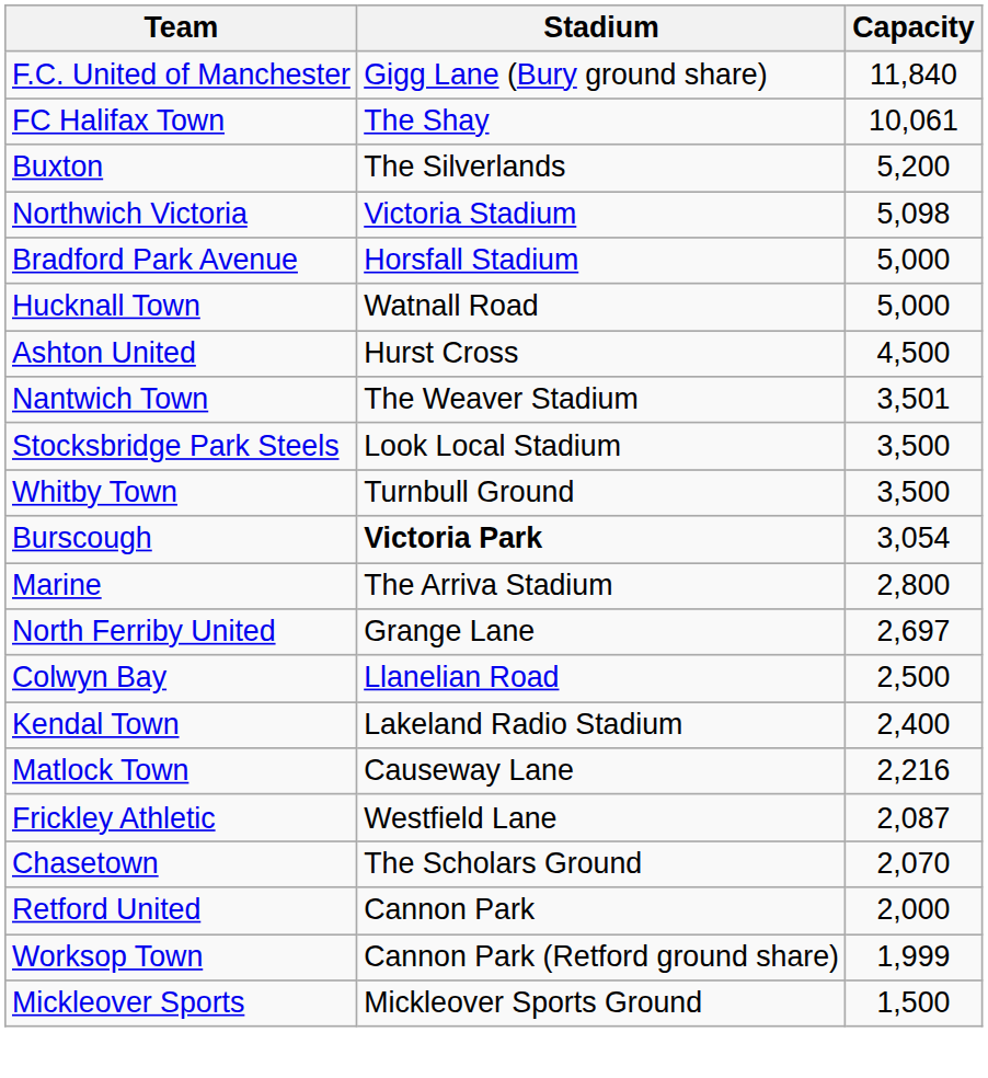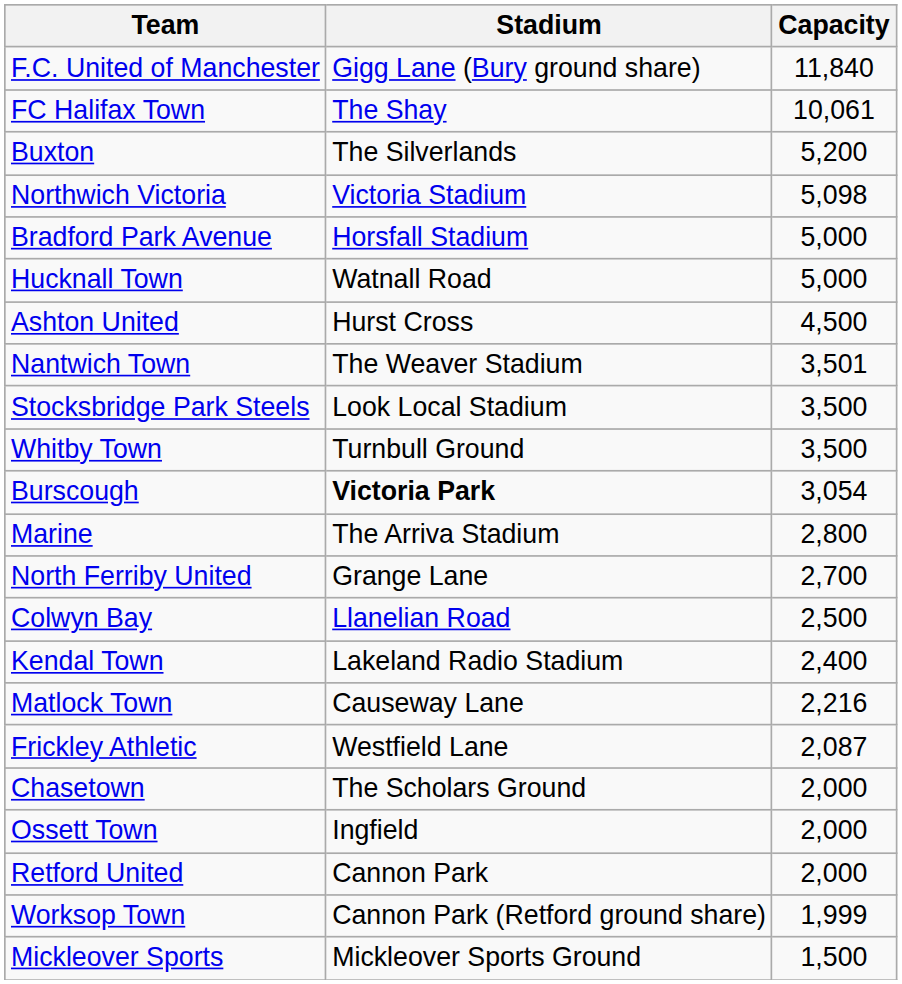 <table class="wikitable sortable">
 <tr>
 <th>Team</th>
 <th>Stadium</th>
 <th>Capacity</th>
 </tr>
 <tr>
 <td><a href='#'>F.C. United of Manchester</a></td>
 <td><a href='#'>Gigg Lane</a> (<a href='#'>Bury</a> ground share)</td>
 <td align="center">11,840</td>
 </tr>
 <tr>
 <td><a href='#'>FC Halifax Town</a></td>
 <td><a href='#'>The Shay</a></td>
 <td align="center">10,061</td>
 </tr>
 <tr>
 <td><a href='#'>Buxton</a></td>
 <td>The Silverlands</td>
 <td align="center">5,200</td>
 </tr>
 <tr>
 <td><a href='#'>Northwich Victoria</a></td>
 <td><a href='#'>Victoria Stadium</a></td>
 <td align="center">5,098</td>
 </tr>
 <tr>
 <td><a href='#'>Bradford Park Avenue</a></td>
 <td><a href='#'>Horsfall Stadium</a></td>
 <td align="center">5,000</td>
 </tr>
 <tr>
 <td><a href='#'>Hucknall Town</a></td>
 <td>Watnall Road</td>
 <td align="center">5,000</td>
 </tr>
 <tr>
 <td><a href='#'>Ashton United</a></td>
 <td>Hurst Cross</td>
 <td align="center">4,500</td>
 </tr>
 <tr>
 <td><a href='#'>Nantwich Town</a></td>
 <td>The Weaver Stadium</td>
 <td align="center">3,501</td>
 </tr>
 <tr>
 <td><a href='#'>Stocksbridge Park Steels</a></td>
 <td>Look Local Stadium</td>
 <td align="center">3,500</td>
 </tr>
 <tr>
 <td><a href='#'>Whitby Town</a></td>
 <td>Turnbull Ground</td>
 <td align="center">3,500</td>
 </tr>
 <tr>
 <td><a href='#'>Burscough</a></td>
 <td><strong>Victoria Park</strong></td>
 <td align="center">3,054</td>
 </tr>
 <tr>
 <td><a href='#'>Marine</a></td>
 <td>The Arriva Stadium</td>
 <td align="center">2,800</td>
 </tr>
 <tr>
 <td><a href='#'>North Ferriby United</a></td>
 <td>Grange Lane</td>
-<td align="center">2,697</td>
+<td align="center">2,700</td>
 </tr>
 <tr>
 <td><a href='#'>Colwyn Bay</a></td>
 <td><a href='#'>Llanelian Road</a></td>
 <td align="center">2,500</td>
 </tr>
 <tr>
 <td><a href='#'>Kendal Town</a></td>
 <td>Lakeland Radio Stadium</td>
 <td align="center">2,400</td>
 </tr>
 <tr>
 <td><a href='#'>Matlock Town</a></td>
 <td>Causeway Lane</td>
 <td align="center">2,216</td>
 </tr>
 <tr>
 <td><a href='#'>Frickley Athletic</a></td>
 <td>Westfield Lane</td>
 <td align="center">2,087</td>
 </tr>
 <tr>
 <td><a href='#'>Chasetown</a></td>
 <td>The Scholars Ground</td>
-<td align="center">2,070</td>
+<td align="center">2,000</td>
+</tr>
+<tr>
+<td><a href='#'>Ossett Town</a></td>
+<td>Ingfield</td>
+<td align="center">2,000</td>
 </tr>
 <tr>
 <td><a href='#'>Retford United</a></td>
 <td>Cannon Park</td>
 <td align="center">2,000</td>
 </tr>
 <tr>
 <td><a href='#'>Worksop Town</a></td>
 <td>Cannon Park (Retford ground share)</td>
 <td align="center">1,999</td>
 </tr>
 <tr>
 <td><a href='#'>Mickleover Sports</a></td>
 <td>Mickleover Sports Ground</td>
 <td align="center">1,500</td>
 </tr>
 </table>
